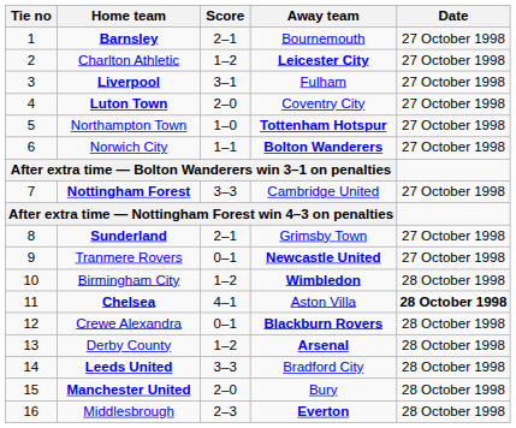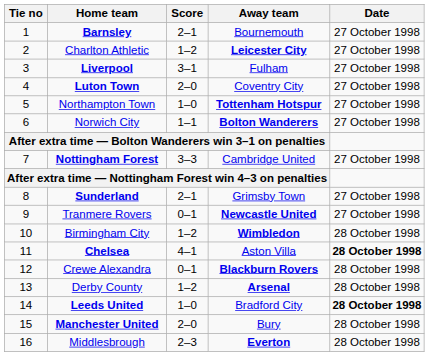 <table class="wikitable" style="text-align: center">
 <tr>
 <th>Tie no</th>
 <th>Home team</th>
 <th>Score</th>
 <th>Away team</th>
 <th>Date</th>
 </tr>
 <tr>
 <td>1</td>
 <td><strong><a href='#'>Barnsley</a></strong></td>
 <td>2–1</td>
 <td><a href='#'>Bournemouth</a></td>
 <td>27 October 1998</td>
 </tr>
 <tr>
 <td>2</td>
 <td><a href='#'>Charlton Athletic</a></td>
 <td>1–2</td>
 <td><strong><a href='#'>Leicester City</a></strong></td>
 <td>27 October 1998</td>
 </tr>
 <tr>
 <td>3</td>
 <td><strong><a href='#'>Liverpool</a></strong></td>
 <td>3–1</td>
 <td><a href='#'>Fulham</a></td>
 <td>27 October 1998</td>
 </tr>
 <tr>
 <td>4</td>
 <td><strong><a href='#'>Luton Town</a></strong></td>
 <td>2–0</td>
 <td><a href='#'>Coventry City</a></td>
 <td>27 October 1998</td>
 </tr>
 <tr>
 <td>5</td>
 <td><a href='#'>Northampton Town</a></td>
 <td>1–0</td>
 <td><strong><a href='#'>Tottenham Hotspur</a></strong></td>
 <td>27 October 1998</td>
 </tr>
 <tr>
 <td>6</td>
 <td><a href='#'>Norwich City</a></td>
 <td>1–1</td>
 <td><strong><a href='#'>Bolton Wanderers</a></strong></td>
 <td>27 October 1998</td>
 </tr>
 <tr>
 <th colspan="4">After extra time — Bolton Wanderers win 3–1 on penalties</th>
 </tr>
 <tr>
 <td>7</td>
 <td><strong><a href='#'>Nottingham Forest</a></strong></td>
 <td>3–3</td>
 <td><a href='#'>Cambridge United</a></td>
 <td>27 October 1998</td>
 </tr>
 <tr>
 <th colspan="4">After extra time — Nottingham Forest win 4–3 on penalties</th>
 </tr>
 <tr>
 <td>8</td>
 <td><strong><a href='#'>Sunderland</a></strong></td>
 <td>2–1</td>
 <td><a href='#'>Grimsby Town</a></td>
 <td>27 October 1998</td>
 </tr>
 <tr>
 <td>9</td>
 <td><a href='#'>Tranmere Rovers</a></td>
 <td>0–1</td>
 <td><strong><a href='#'>Newcastle United</a></strong></td>
 <td>27 October 1998</td>
 </tr>
 <tr>
 <td>10</td>
 <td><a href='#'>Birmingham City</a></td>
 <td>1–2</td>
 <td><strong><a href='#'>Wimbledon</a></strong></td>
 <td>28 October 1998</td>
 </tr>
 <tr>
 <td>11</td>
 <td><strong><a href='#'>Chelsea</a></strong></td>
 <td>4–1</td>
 <td><a href='#'>Aston Villa</a></td>
 <td><strong>28 October 1998</strong></td>
 </tr>
 <tr>
 <td>12</td>
 <td><a href='#'>Crewe Alexandra</a></td>
 <td>0–1</td>
 <td><strong><a href='#'>Blackburn Rovers</a></strong></td>
 <td>28 October 1998</td>
 </tr>
 <tr>
 <td>13</td>
 <td><a href='#'>Derby County</a></td>
 <td>1–2</td>
 <td><strong><a href='#'>Arsenal</a></strong></td>
 <td>28 October 1998</td>
 </tr>
 <tr>
 <td>14</td>
 <td><strong><a href='#'>Leeds United</a></strong></td>
-<td>3–3</td>
+<td>1–0</td>
 <td><a href='#'>Bradford City</a></td>
-<td>28 October 1998</td>
+<td><strong>28 October 1998</strong></td>
 </tr>
 <tr>
 <td>15</td>
 <td><strong><a href='#'>Manchester United</a></strong></td>
 <td>2–0</td>
 <td><a href='#'>Bury</a></td>
 <td>28 October 1998</td>
 </tr>
 <tr>
 <td>16</td>
 <td><a href='#'>Middlesbrough</a></td>
 <td>2–3</td>
 <td><strong><a href='#'>Everton</a></strong></td>
 <td>28 October 1998</td>
 </tr>
 </table>
